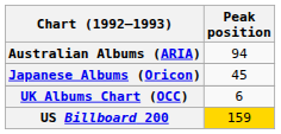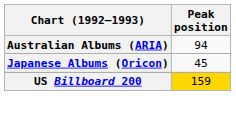 <table class="wikitable sortable plainrowheaders">
 <tr>
 <th>Chart (1992–1993)</th>
 <th>Peak<br>position</th>
 </tr>
 <tr>
 <th scope="row">Australian Albums (<a href='#'>ARIA</a>)</th>
 <td style="text-align:center;">94</td>
 </tr>
 <tr>
 </tr>
 <tr>
 </tr>
 <tr>
 </tr>
 <tr>
 </tr>
 <tr>
 <th scope="row"><a href='#'>Japanese Albums</a> (<a href='#'>Oricon</a>)</th>
 <td style="text-align:center;">45</td>
 </tr>
 <tr>
 </tr>
 <tr>
 </tr>
 <tr>
 </tr>
 <tr>
-<th scope="row"><a href='#'>UK Albums Chart</a> (<a href='#'>OCC</a>)</th>
-<td style="text-align:center;">6</td>
-</tr>
-<tr>
 <th scope="row">US <a href='#'><em>Billboard</em> 200</a></th>
 <td style="background: gold; text-align:center;">159</td>
 </tr>
 </table>
